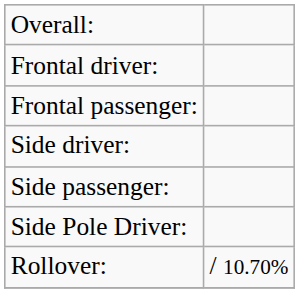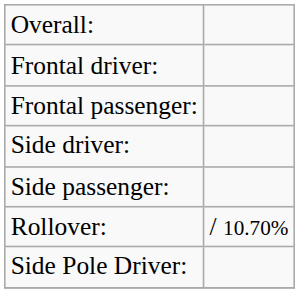 <table class="wikitable">
 <tr>
 <td>Overall:</td>
 <td></td>
 </tr>
 <tr>
 <td>Frontal driver:</td>
 <td></td>
 </tr>
 <tr>
 <td>Frontal passenger:</td>
 <td></td>
 </tr>
 <tr>
 <td>Side driver:</td>
 <td></td>
 </tr>
 <tr>
 <td>Side passenger:</td>
 <td></td>
 </tr>
 <tr>
+<td>Rollover:</td>
+<td> / <small>10.70%</small></td>
+</tr>
+<tr>
 <td>Side Pole Driver:</td>
 <td></td>
 </tr>
 <tr>
-<td>Rollover:</td>
-<td> / <small>10.70%</small></td>
-</tr>
-<tr>
 </tr>
 </table>
